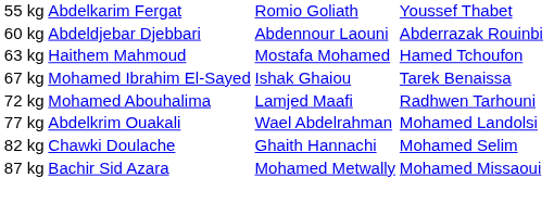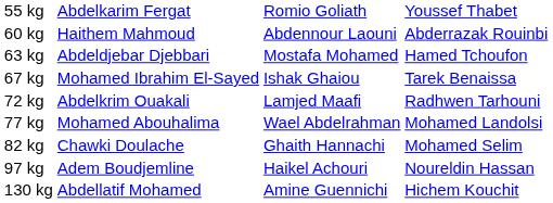 <table>
 <tr>
 <td>55 kg</td>
 <td> <a href='#'>Abdelkarim Fergat</a></td>
 <td> <a href='#'>Romio Goliath</a></td>
 <td> <a href='#'>Youssef Thabet</a></td>
 </tr>
 <tr>
 <td>60 kg</td>
-<td> <a href='#'>Abdeldjebar Djebbari</a></td>
+<td> <a href='#'>Haithem Mahmoud</a></td>
 <td> <a href='#'>Abdennour Laouni</a></td>
 <td> <a href='#'>Abderrazak Rouinbi</a></td>
 </tr>
 <tr>
 <td>63 kg</td>
-<td> <a href='#'>Haithem Mahmoud</a></td>
+<td> <a href='#'>Abdeldjebar Djebbari</a></td>
 <td> <a href='#'>Mostafa Mohamed</a></td>
 <td> <a href='#'>Hamed Tchoufon</a></td>
 </tr>
 <tr>
 <td>67 kg</td>
 <td> <a href='#'>Mohamed Ibrahim El-Sayed</a></td>
 <td> <a href='#'>Ishak Ghaiou</a></td>
 <td> <a href='#'>Tarek Benaissa</a></td>
 </tr>
 <tr>
 <td>72 kg</td>
-<td> <a href='#'>Mohamed Abouhalima</a></td>
+<td> <a href='#'>Abdelkrim Ouakali</a></td>
 <td> <a href='#'>Lamjed Maafi</a></td>
 <td> <a href='#'>Radhwen Tarhouni</a></td>
 </tr>
 <tr>
 <td>77 kg</td>
-<td> <a href='#'>Abdelkrim Ouakali</a></td>
+<td> <a href='#'>Mohamed Abouhalima</a></td>
 <td> <a href='#'>Wael Abdelrahman</a></td>
 <td> <a href='#'>Mohamed Landolsi</a></td>
 </tr>
 <tr>
 <td>82 kg</td>
 <td> <a href='#'>Chawki Doulache</a></td>
 <td> <a href='#'>Ghaith Hannachi</a></td>
 <td> <a href='#'>Mohamed Selim</a></td>
 </tr>
 <tr>
-<td>87 kg</td>
-<td> <a href='#'>Bachir Sid Azara</a></td>
-<td> <a href='#'>Mohamed Metwally</a></td>
-<td> <a href='#'>Mohamed Missaoui</a></td>
+<td>97 kg</td>
+<td> <a href='#'>Adem Boudjemline</a></td>
+<td> <a href='#'>Haikel Achouri</a></td>
+<td> <a href='#'>Noureldin Hassan</a></td>
+</tr>
+<tr>
+<td>130 kg</td>
+<td> <a href='#'>Abdellatif Mohamed</a></td>
+<td> <a href='#'>Amine Guennichi</a></td>
+<td> <a href='#'>Hichem Kouchit</a></td>
 </tr>
 </table>
